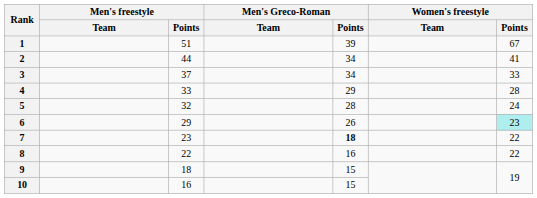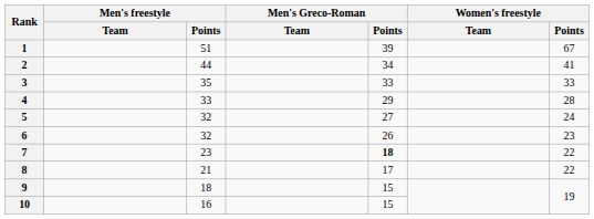 <table class="wikitable" style="text-align:center;">
 <tr>
 <th width=50 rowspan="2">Rank</th>
 <th colspan="2">Men's freestyle</th>
 <th colspan="2">Men's Greco-Roman</th>
 <th colspan="2">Women's freestyle</th>
 </tr>
 <tr>
 <th width=200>Team</th>
 <th width=50>Points</th>
 <th width=200>Team</th>
 <th width=50>Points</th>
 <th width=200>Team</th>
 <th width=50>Points</th>
 </tr>
 <tr>
 <th>1</th>
 <td align=left></td>
 <td>51</td>
 <td align=left></td>
 <td>39</td>
 <td align=left></td>
 <td>67</td>
 </tr>
 <tr>
 <th>2</th>
 <td align=left></td>
 <td>44</td>
 <td align=left></td>
 <td>34</td>
 <td align=left></td>
 <td>41</td>
 </tr>
 <tr>
 <th>3</th>
 <td align=left></td>
-<td>37</td>
+<td>35</td>
 <td align=left></td>
-<td>34</td>
+<td>33</td>
 <td align=left></td>
 <td>33</td>
 </tr>
 <tr>
 <th>4</th>
 <td align=left></td>
 <td>33</td>
 <td align=left></td>
 <td>29</td>
 <td align=left></td>
 <td>28</td>
 </tr>
 <tr>
 <th>5</th>
 <td align=left></td>
 <td>32</td>
 <td align=left></td>
-<td>28</td>
+<td>27</td>
 <td align=left></td>
 <td>24</td>
 </tr>
 <tr>
 <th>6</th>
 <td align=left></td>
-<td>29</td>
+<td>32</td>
 <td align=left></td>
 <td>26</td>
 <td align=left></td>
-<td style="background: paleturquoise;">23</td>
+<td>23</td>
 </tr>
 <tr>
 <th>7</th>
 <td align=left></td>
 <td>23</td>
 <td align=left></td>
 <td><strong>18</strong></td>
 <td align=left></td>
 <td>22</td>
 </tr>
 <tr>
 <th>8</th>
 <td align=left></td>
-<td>22</td>
+<td>21</td>
 <td align=left></td>
-<td>16</td>
+<td>17</td>
 <td align=left></td>
 <td>22</td>
 </tr>
 <tr>
 <th>9</th>
 <td align=left></td>
 <td>18</td>
 <td align=left></td>
 <td>15</td>
 <td rowspan=2 align=left><br></td>
 <td rowspan=2>19</td>
 </tr>
 <tr>
 <th>10</th>
 <td align=left></td>
 <td>16</td>
 <td align=left></td>
 <td>15</td>
 </tr>
 </table>
